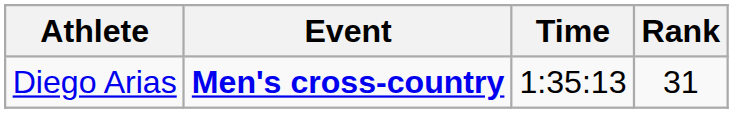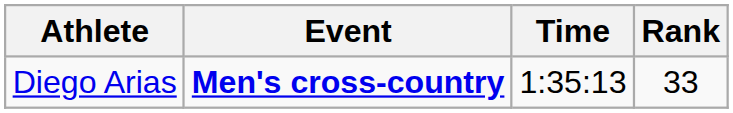 <table class=wikitable style=font-size:90%;text-align:center>
 <tr>
 <th>Athlete</th>
 <th>Event</th>
 <th>Time</th>
 <th>Rank</th>
 </tr>
 <tr align=center>
 <td align=left><a href='#'>Diego Arias</a></td>
 <td align=left><strong><a href='#'>Men's cross-country</a></strong></td>
 <td>1:35:13</td>
-<td>31</td>
+<td>33</td>
 </tr>
 </table>
